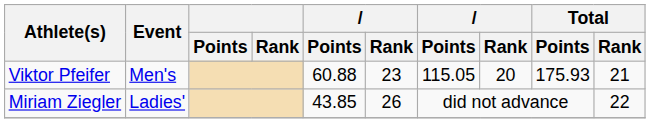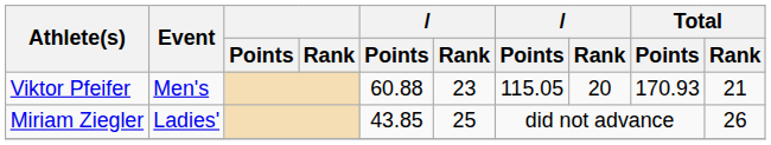 <table class="wikitable" "align=center">
 <tr>
 <th rowspan="2">Athlete(s)</th>
 <th rowspan="2">Event</th>
 <th colspan="2"></th>
 <th colspan="2">/</th>
 <th colspan="2">/</th>
 <th colspan="2">Total</th>
 </tr>
 <tr>
 <th>Points</th>
 <th>Rank</th>
 <th>Points</th>
 <th>Rank</th>
 <th>Points</th>
 <th>Rank</th>
 <th>Points</th>
 <th>Rank</th>
 </tr>
 <tr align=center>
 <td align=left><a href='#'>Viktor Pfeifer</a></td>
 <td align=left><a href='#'>Men's</a></td>
 <td colspan="2" bgcolor="wheat"></td>
 <td>60.88</td>
 <td>23</td>
 <td>115.05</td>
 <td>20</td>
-<td>175.93</td>
+<td>170.93</td>
 <td>21</td>
 </tr>
 <tr align=center>
 <td align=left><a href='#'>Miriam Ziegler</a></td>
 <td align=left><a href='#'>Ladies'</a></td>
 <td colspan="2" bgcolor="wheat"></td>
 <td>43.85</td>
+<td>25</td>
+<td colspan="3">did not advance</td>
 <td>26</td>
-<td colspan="3">did not advance</td>
-<td>22</td>
 </tr>
 <tr>
 </tr>
 </table>
